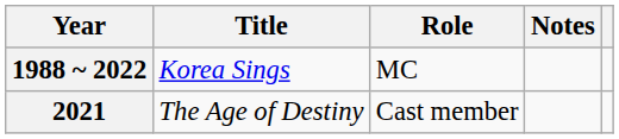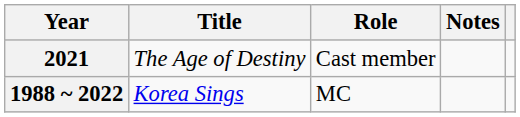 <table class="wikitable  plainrowheaders">
 <tr>
 <th scope="col">Year</th>
 <th scope="col">Title</th>
 <th scope="col">Role</th>
 <th scope="col">Notes</th>
 <th scope="col" class="unsortable"></th>
 </tr>
 <tr>
+<th scope="row">2021</th>
+<td><em>The Age of Destiny</em></td>
+<td>Cast member</td>
+<td></td>
+<td></td>
+</tr>
+<tr>
 <th scope="row">1988 ~ 2022</th>
 <td><em><a href='#'>Korea Sings</a></em></td>
 <td>MC</td>
 <td></td>
 <td></td>
 </tr>
-<tr>
-<th scope="row">2021</th>
-<td><em>The Age of Destiny</em></td>
-<td>Cast member</td>
-<td></td>
-<td></td>
-</tr>
 </table>
